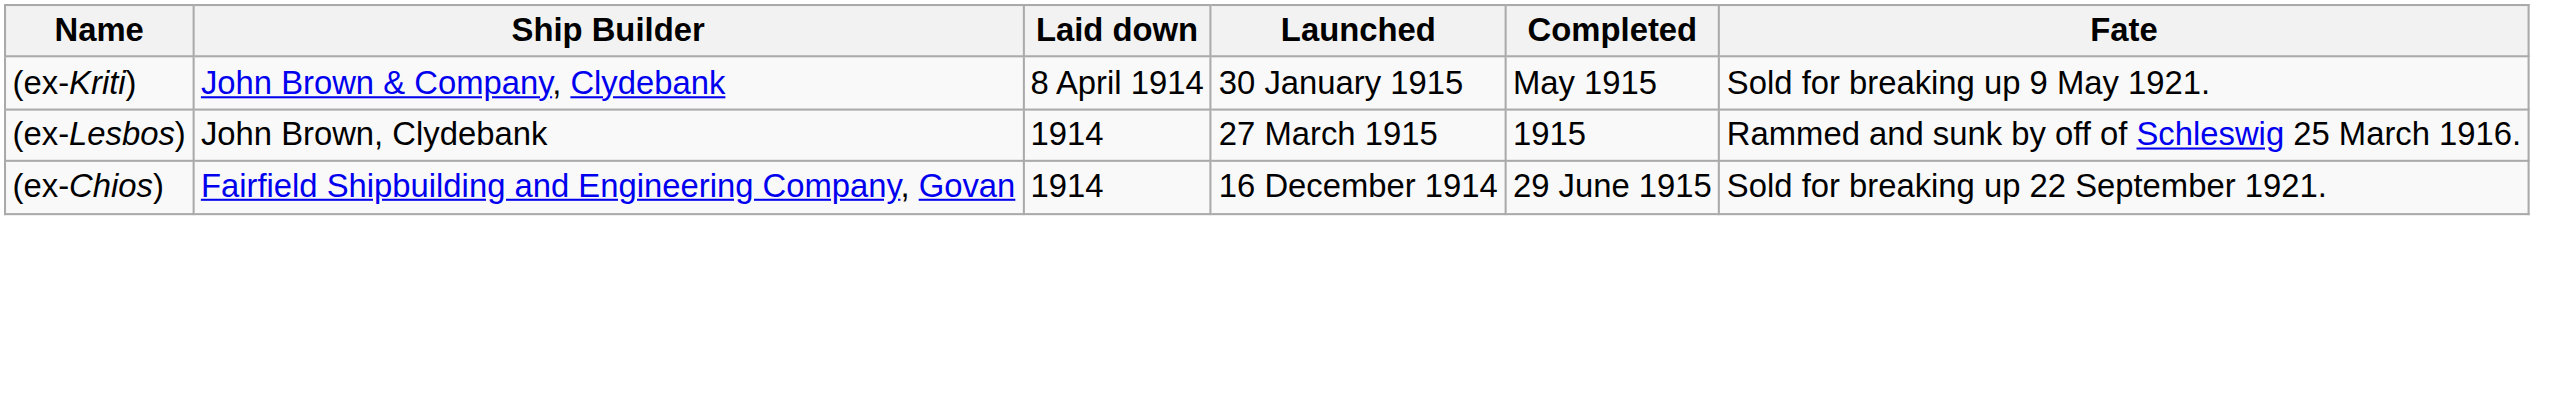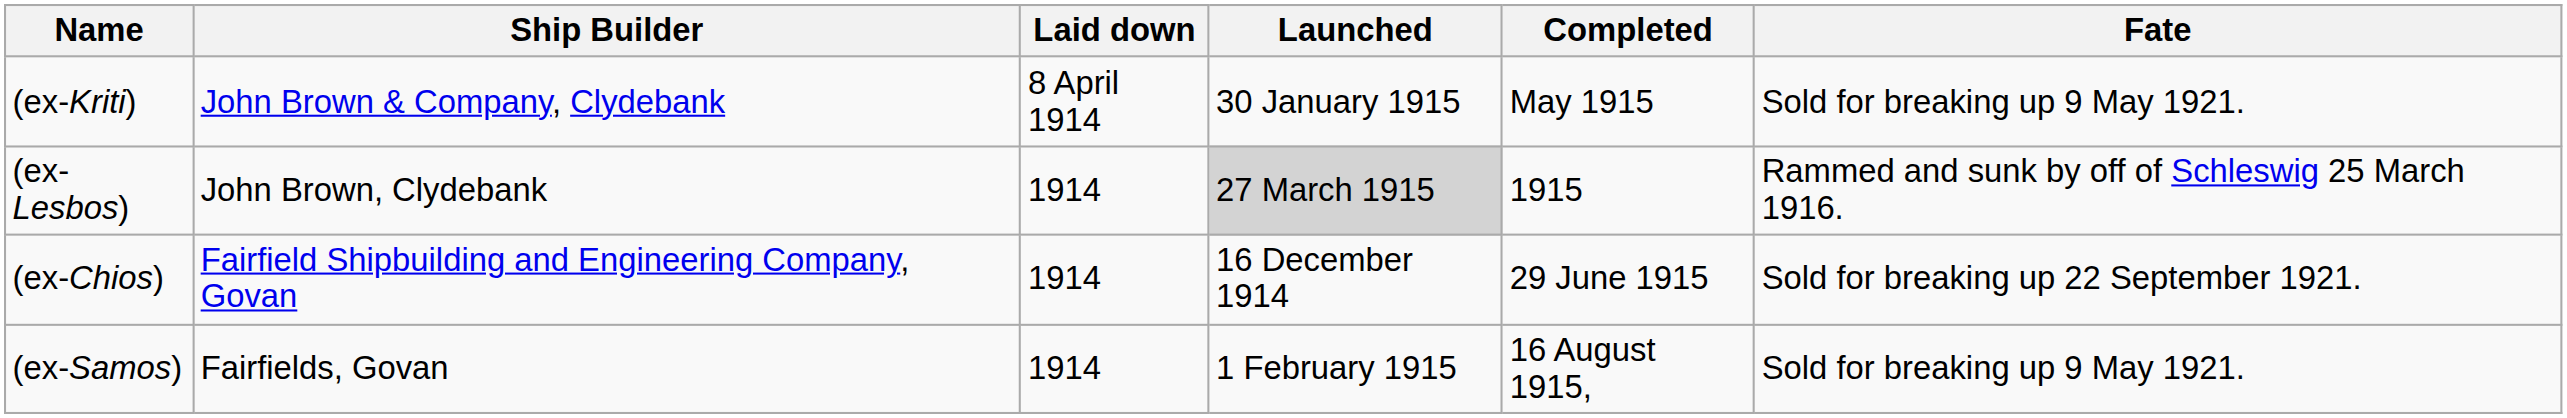 <table class="wikitable" style="text-align:left">
 <tr>
 <th>Name</th>
 <th>Ship Builder</th>
 <th>Laid down</th>
 <th>Launched</th>
 <th>Completed</th>
 <th>Fate</th>
 </tr>
 <tr>
 <td> (ex-<em>Kriti</em>)</td>
 <td><a href='#'>John Brown & Company</a>, <a href='#'>Clydebank</a></td>
 <td>8 April 1914</td>
 <td>30 January 1915</td>
 <td>May 1915</td>
 <td>Sold for breaking up 9 May 1921.</td>
 </tr>
 <tr>
 <td> (ex-<em>Lesbos</em>)</td>
 <td>John Brown, Clydebank</td>
 <td>1914</td>
-<td>27 March 1915</td>
+<td style="background: lightgrey;">27 March 1915</td>
 <td>1915</td>
 <td>Rammed and sunk by  off of <a href='#'>Schleswig</a> 25 March 1916.</td>
 </tr>
 <tr>
 <td> (ex-<em>Chios</em>)</td>
 <td><a href='#'>Fairfield Shipbuilding and Engineering Company</a>, <a href='#'>Govan</a></td>
 <td>1914</td>
 <td>16 December 1914</td>
 <td>29 June 1915</td>
 <td>Sold for breaking up 22 September 1921.</td>
 </tr>
+<tr>
+<td> (ex-<em>Samos</em>)</td>
+<td>Fairfields, Govan</td>
+<td>1914</td>
+<td>1 February 1915</td>
+<td>16 August 1915,</td>
+<td>Sold for breaking up 9 May 1921.</td>
+</tr>
 </table>
